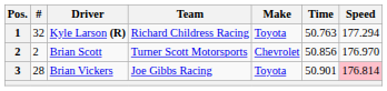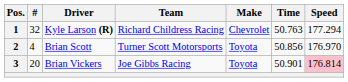 <table class="wikitable" style="font-size:95%">
 <tr>
 <th>Pos.</th>
 <th>#</th>
 <th>Driver</th>
 <th>Team</th>
 <th>Make</th>
 <th>Time</th>
 <th>Speed</th>
 </tr>
 <tr>
 <th>1</th>
 <td>32</td>
 <td><a href='#'>Kyle Larson</a> <strong>(R)</strong></td>
 <td><a href='#'>Richard Childress Racing</a></td>
-<td><a href='#'>Toyota</a></td>
+<td><a href='#'>Chevrolet</a></td>
 <td>50.763</td>
 <td>177.294</td>
 </tr>
 <tr>
 <th>2</th>
-<td>2</td>
+<td>4</td>
 <td><a href='#'>Brian Scott</a></td>
 <td><a href='#'>Turner Scott Motorsports</a></td>
-<td><a href='#'>Chevrolet</a></td>
+<td><a href='#'>Toyota</a></td>
 <td>50.856</td>
 <td>176.970</td>
 </tr>
 <tr>
 <th>3</th>
-<td>28</td>
+<td>20</td>
 <td><a href='#'>Brian Vickers</a></td>
 <td><a href='#'>Joe Gibbs Racing</a></td>
 <td><a href='#'>Toyota</a></td>
 <td>50.901</td>
 <td style="background: pink;">176.814</td>
 </tr>
 <tr>
 <th colspan="7"></th>
 </tr>
 </table>
